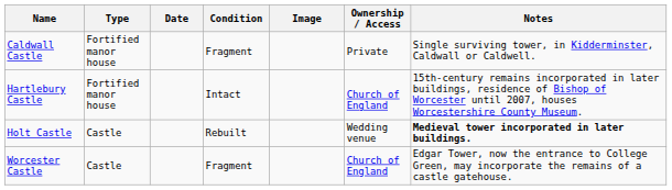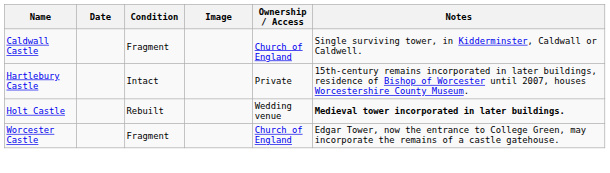 <table class="wikitable sortable sticky-header" width="100%">
 <tr>
 <th width="12%">Name</th>
-<th width="10%">Type</th>
 <th width="8%">Date</th>
 <th width="10%">Condition</th>
 <th class="unsortable" width="94">Image</th>
 <th width="10%">Ownership / Access</th>
 <th class="unsortable">Notes</th>
 </tr>
 <tr>
 <td><a href='#'>Caldwall Castle</a></td>
-<td>Fortified manor house</td>
 <td></td>
 <td>Fragment</td>
 <td></td>
-<td>Private</td>
+<td><br><a href='#'>Church of England</a></td>
 <td>Single surviving tower, in <a href='#'>Kidderminster</a>, Caldwall or Caldwell.</td>
 </tr>
 <tr>
 <td><a href='#'>Hartlebury Castle</a></td>
-<td>Fortified manor house</td>
 <td></td>
 <td>Intact</td>
 <td></td>
-<td><br><a href='#'>Church of England</a></td>
+<td>Private</td>
 <td>15th-century remains incorporated in later buildings, residence of <a href='#'>Bishop of Worcester</a> until 2007, houses <a href='#'>Worcestershire County Museum</a>.</td>
 </tr>
 <tr>
 <td><a href='#'>Holt Castle</a></td>
-<td>Castle</td>
 <td></td>
 <td>Rebuilt</td>
 <td></td>
 <td>Wedding venue</td>
 <td><strong>Medieval tower incorporated in later buildings.</strong></td>
 </tr>
 <tr>
 <td><a href='#'>Worcester Castle</a></td>
-<td>Castle</td>
 <td></td>
 <td>Fragment</td>
 <td></td>
 <td><a href='#'>Church of England</a></td>
 <td>Edgar Tower, now the entrance to College Green, may incorporate the remains of a castle gatehouse.</td>
 </tr>
 </table>
